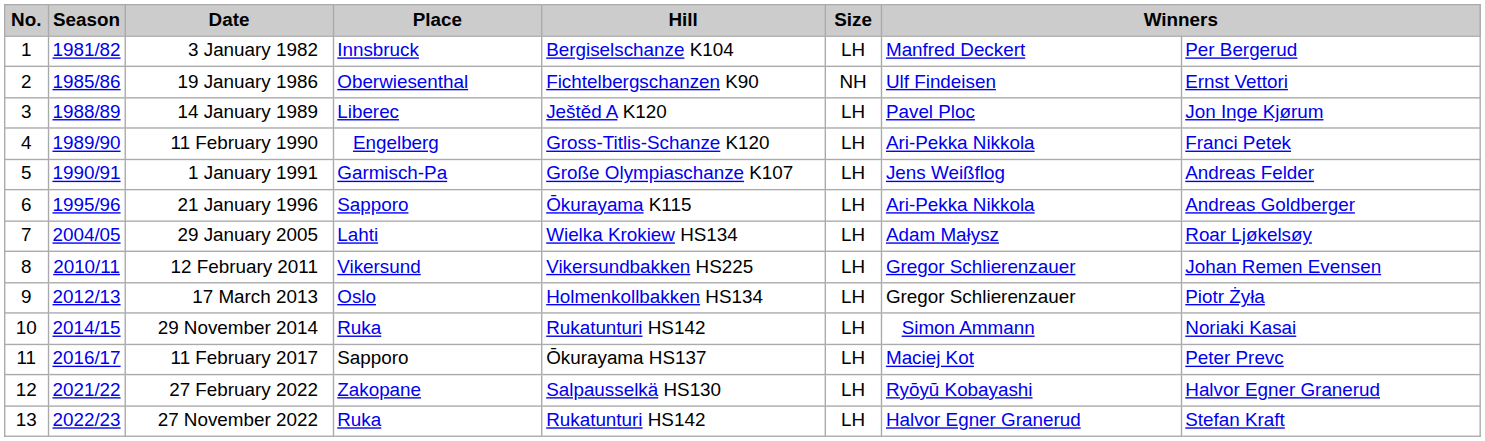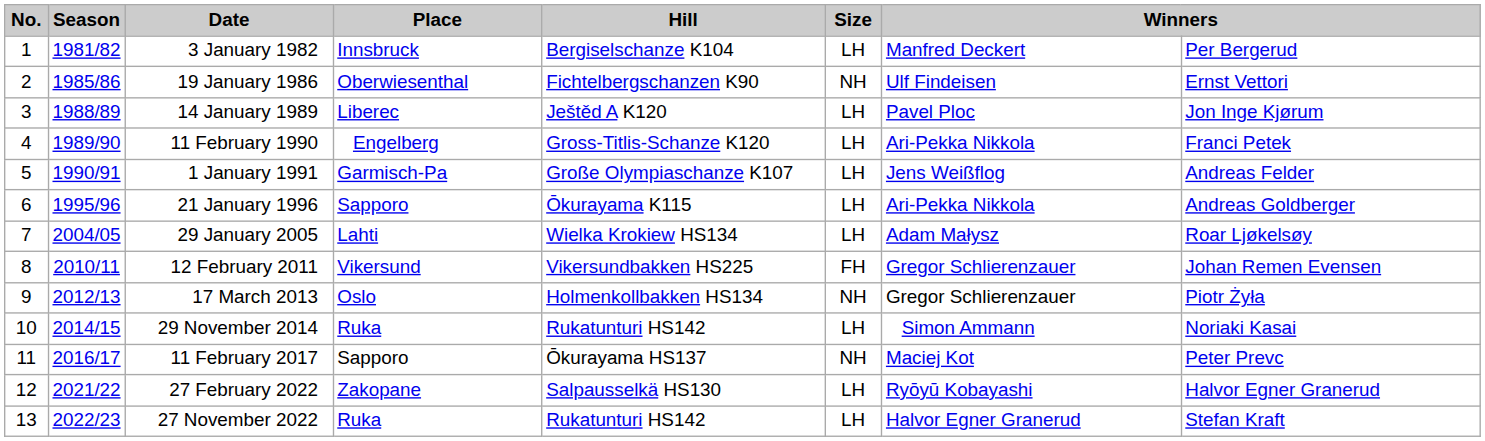 <table class="wikitable plainrowheaders" style="background:#fff; font-size:86%; line-height:16px; border:grey solid 1px; border-collapse:collapse;">
 <tr style="background:#ccc; text-align:center;">
 <th style="background:#ccc;" width="25">No.</th>
 <th style="background:#ccc;" width="50">Season</th>
 <th style="background:#ccc;" width="145">Date</th>
 <th style="background:#ccc;" width="146">Place</th>
 <th style="background:#ccc;" width="200">Hill</th>
 <th style="background:#ccc;" width="35">Size</th>
 <th style="background:#ccc;" colspan=2 width="424">Winners</th>
 </tr>
 <tr>
 <td align=center>1</td>
 <td align=center><a href='#'>1981/82</a></td>
 <td align=right>3 January 1982  </td>
 <td> <a href='#'>Innsbruck</a></td>
 <td><a href='#'>Bergiselschanze</a> K104</td>
 <td align=center>LH</td>
 <td width="212"> <a href='#'>Manfred Deckert</a></td>
 <td width="212"> <a href='#'>Per Bergerud</a></td>
 </tr>
 <tr>
 <td align=center>2</td>
 <td align=center><a href='#'>1985/86</a></td>
 <td align=right>19 January 1986  </td>
 <td> <a href='#'>Oberwiesenthal</a></td>
 <td><a href='#'>Fichtelbergschanzen</a> K90</td>
 <td align=center>NH</td>
 <td> <a href='#'>Ulf Findeisen</a></td>
 <td> <a href='#'>Ernst Vettori</a></td>
 </tr>
 <tr>
 <td align=center>3</td>
 <td align=center><a href='#'>1988/89</a></td>
 <td align=right>14 January 1989  </td>
 <td> <a href='#'>Liberec</a></td>
 <td><a href='#'>Ještěd A</a> K120</td>
 <td align=center>LH</td>
 <td> <a href='#'>Pavel Ploc</a></td>
 <td> <a href='#'>Jon Inge Kjørum</a></td>
 </tr>
 <tr>
 <td align=center>4</td>
 <td align=center><a href='#'>1989/90</a></td>
 <td align=right>11 February 1990  </td>
 <td>   <a href='#'>Engelberg</a></td>
 <td><a href='#'>Gross-Titlis-Schanze</a> K120</td>
 <td align=center>LH</td>
 <td> <a href='#'>Ari-Pekka Nikkola</a></td>
 <td> <a href='#'>Franci Petek</a></td>
 </tr>
 <tr>
 <td align=center>5</td>
 <td align=center><a href='#'>1990/91</a></td>
 <td align=right>1 January 1991  </td>
 <td> <a href='#'>Garmisch-Pa</a></td>
 <td><a href='#'>Große Olympiaschanze</a> K107</td>
 <td align=center>LH</td>
 <td> <a href='#'>Jens Weißflog</a></td>
 <td> <a href='#'>Andreas Felder</a></td>
 </tr>
 <tr>
 <td align=center>6</td>
 <td align=center><a href='#'>1995/96</a></td>
 <td align=right>21 January 1996  </td>
 <td> <a href='#'>Sapporo</a></td>
 <td><a href='#'>Ōkurayama</a> K115</td>
 <td align=center>LH</td>
 <td> <a href='#'>Ari-Pekka Nikkola</a></td>
 <td> <a href='#'>Andreas Goldberger</a></td>
 </tr>
 <tr>
 <td align=center>7</td>
 <td align=center><a href='#'>2004/05</a></td>
 <td align=right>29 January 2005  </td>
 <td> <a href='#'>Lahti</a></td>
 <td><a href='#'>Wielka Krokiew</a> HS134</td>
 <td align=center>LH</td>
 <td> <a href='#'>Adam Małysz</a></td>
 <td> <a href='#'>Roar Ljøkelsøy</a></td>
 </tr>
 <tr>
 <td align=center>8</td>
 <td align=center><a href='#'>2010/11</a></td>
 <td align=right>12 February 2011  </td>
 <td> <a href='#'>Vikersund</a></td>
 <td><a href='#'>Vikersundbakken</a> HS225</td>
-<td align=center>LH</td>
+<td align=center>FH</td>
 <td> <a href='#'>Gregor Schlierenzauer</a></td>
 <td width="180"> <a href='#'>Johan Remen Evensen</a></td>
 </tr>
 <tr>
 <td align=center>9</td>
 <td align=center><a href='#'>2012/13</a></td>
 <td align=right>17 March 2013  </td>
 <td> <a href='#'>Oslo</a></td>
 <td><a href='#'>Holmenkollbakken</a> HS134</td>
-<td align=center>LH</td>
+<td align=center>NH</td>
 <td> Gregor Schlierenzauer</td>
 <td> <a href='#'>Piotr Żyła</a></td>
 </tr>
 <tr>
 <td align=center>10</td>
 <td align=center><a href='#'>2014/15</a></td>
 <td align=right>29 November 2014  </td>
 <td> <a href='#'>Ruka</a></td>
 <td><a href='#'>Rukatunturi</a> HS142</td>
 <td align=center>LH</td>
 <td>   <a href='#'>Simon Ammann</a></td>
 <td> <a href='#'>Noriaki Kasai</a></td>
 </tr>
 <tr>
 <td align=center>11</td>
 <td align=center><a href='#'>2016/17</a></td>
 <td align=right>11 February 2017  </td>
 <td> Sapporo</td>
 <td>Ōkurayama HS137</td>
-<td align=center>LH</td>
+<td align=center>NH</td>
 <td> <a href='#'>Maciej Kot</a></td>
 <td> <a href='#'>Peter Prevc</a></td>
 </tr>
 <tr>
 <td align=center>12</td>
 <td align=center><a href='#'>2021/22</a></td>
 <td align=right>27 February 2022  </td>
 <td> <a href='#'>Zakopane</a></td>
 <td><a href='#'>Salpausselkä</a> HS130</td>
 <td align=center>LH</td>
 <td> <a href='#'>Ryōyū Kobayashi</a></td>
 <td> <a href='#'>Halvor Egner Granerud</a></td>
 </tr>
 <tr>
 <td align=center>13</td>
 <td align=center><a href='#'>2022/23</a></td>
 <td align=right>27 November 2022  </td>
 <td> <a href='#'>Ruka</a></td>
 <td><a href='#'>Rukatunturi</a> HS142</td>
 <td align=center>LH</td>
 <td> <a href='#'>Halvor Egner Granerud</a></td>
 <td> <a href='#'>Stefan Kraft</a></td>
 </tr>
 </table>
